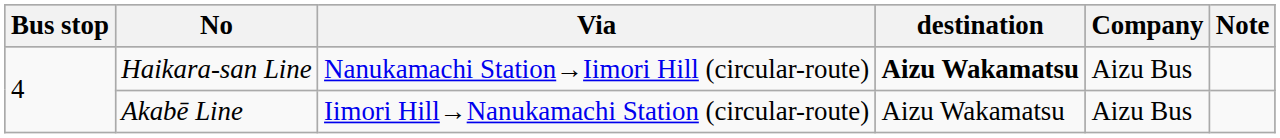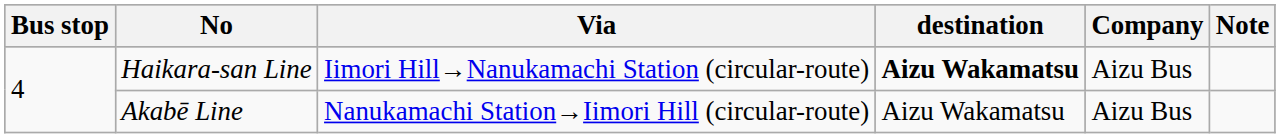 <table class="wikitable">
 <tr>
 <th>Bus stop</th>
 <th>No</th>
 <th>Via</th>
 <th>destination</th>
 <th>Company</th>
 <th>Note</th>
 </tr>
 <tr>
 <td rowspan="3">4</td>
 <td><em>Haikara-san Line</em></td>
-<td><a href='#'>Nanukamachi Station</a>→<a href='#'>Iimori Hill</a> (circular-route)</td>
+<td><a href='#'>Iimori Hill</a>→<a href='#'>Nanukamachi Station</a> (circular-route)</td>
 <td><strong>Aizu Wakamatsu</strong></td>
 <td>Aizu Bus</td>
 <td></td>
 </tr>
 <tr>
 <td><em>Akabē Line</em></td>
-<td><a href='#'>Iimori Hill</a>→<a href='#'>Nanukamachi Station</a> (circular-route)</td>
+<td><a href='#'>Nanukamachi Station</a>→<a href='#'>Iimori Hill</a> (circular-route)</td>
 <td>Aizu Wakamatsu</td>
 <td>Aizu Bus</td>
 <td></td>
 </tr>
 </table>
